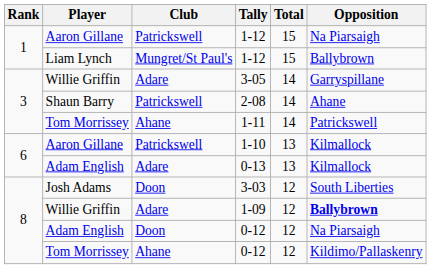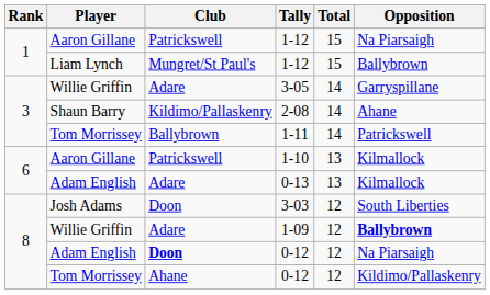 <table class="wikitable">
 <tr>
 <th>Rank</th>
 <th>Player</th>
 <th>Club</th>
 <th>Tally</th>
 <th>Total</th>
 <th>Opposition</th>
 </tr>
 <tr>
 <td rowspan="2" style="text-align:center;">1</td>
 <td><a href='#'>Aaron Gillane</a></td>
 <td><a href='#'>Patrickswell</a></td>
 <td align=center>1-12</td>
 <td align=center>15</td>
 <td><a href='#'>Na Piarsaigh</a></td>
 </tr>
 <tr>
 <td>Liam Lynch</td>
 <td><a href='#'>Mungret/St Paul's</a></td>
 <td align=center>1-12</td>
 <td align=center>15</td>
 <td><a href='#'>Ballybrown</a></td>
 </tr>
 <tr>
 <td rowspan="3" style="text-align:center;">3</td>
 <td>Willie Griffin</td>
 <td><a href='#'>Adare</a></td>
 <td align=center>3-05</td>
 <td align=center>14</td>
 <td><a href='#'>Garryspillane</a></td>
 </tr>
 <tr>
 <td>Shaun Barry</td>
-<td><a href='#'>Patrickswell</a></td>
+<td><a href='#'>Kildimo/Pallaskenry</a></td>
 <td align=center>2-08</td>
 <td align=center>14</td>
 <td><a href='#'>Ahane</a></td>
 </tr>
 <tr>
 <td><a href='#'>Tom Morrissey</a></td>
-<td><a href='#'>Ahane</a></td>
+<td><a href='#'>Ballybrown</a></td>
 <td align=center>1-11</td>
 <td align=center>14</td>
 <td><a href='#'>Patrickswell</a></td>
 </tr>
 <tr>
 <td rowspan="2" style="text-align:center;">6</td>
 <td><a href='#'>Aaron Gillane</a></td>
 <td><a href='#'>Patrickswell</a></td>
 <td align=center>1-10</td>
 <td align=center>13</td>
 <td><a href='#'>Kilmallock</a></td>
 </tr>
 <tr>
 <td><a href='#'>Adam English</a></td>
 <td><a href='#'>Adare</a></td>
 <td align=center>0-13</td>
 <td align=center>13</td>
 <td><a href='#'>Kilmallock</a></td>
 </tr>
 <tr>
 <td rowspan="4" style="text-align:center;">8</td>
 <td>Josh Adams</td>
 <td><a href='#'>Doon</a></td>
 <td align=center>3-03</td>
 <td align=center>12</td>
 <td><a href='#'>South Liberties</a></td>
 </tr>
 <tr>
 <td>Willie Griffin</td>
 <td><a href='#'>Adare</a></td>
 <td align=center>1-09</td>
 <td align=center>12</td>
 <td><strong><a href='#'>Ballybrown</a></strong></td>
 </tr>
 <tr>
 <td><a href='#'>Adam English</a></td>
-<td><a href='#'>Doon</a></td>
+<td><strong><a href='#'>Doon</a></strong></td>
 <td align=center>0-12</td>
 <td align=center>12</td>
 <td><a href='#'>Na Piarsaigh</a></td>
 </tr>
 <tr>
 <td><a href='#'>Tom Morrissey</a></td>
 <td><a href='#'>Ahane</a></td>
 <td align=center>0-12</td>
 <td align=center>12</td>
 <td><a href='#'>Kildimo/Pallaskenry</a></td>
 </tr>
 </table>
